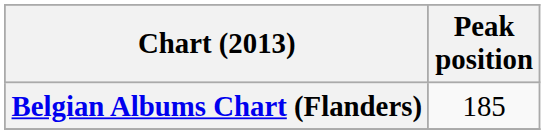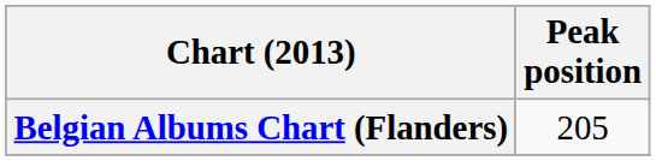 <table class="wikitable sortable plainrowheaders">
 <tr>
 <th scope="col">Chart (2013)</th>
 <th scope="col">Peak<br>position</th>
 </tr>
 <tr>
 <th scope="row"><a href='#'>Belgian Albums Chart</a> (Flanders)</th>
-<td align="center">185</td>
+<td align="center">205</td>
 </tr>
 <tr>
 </tr>
 </table>
